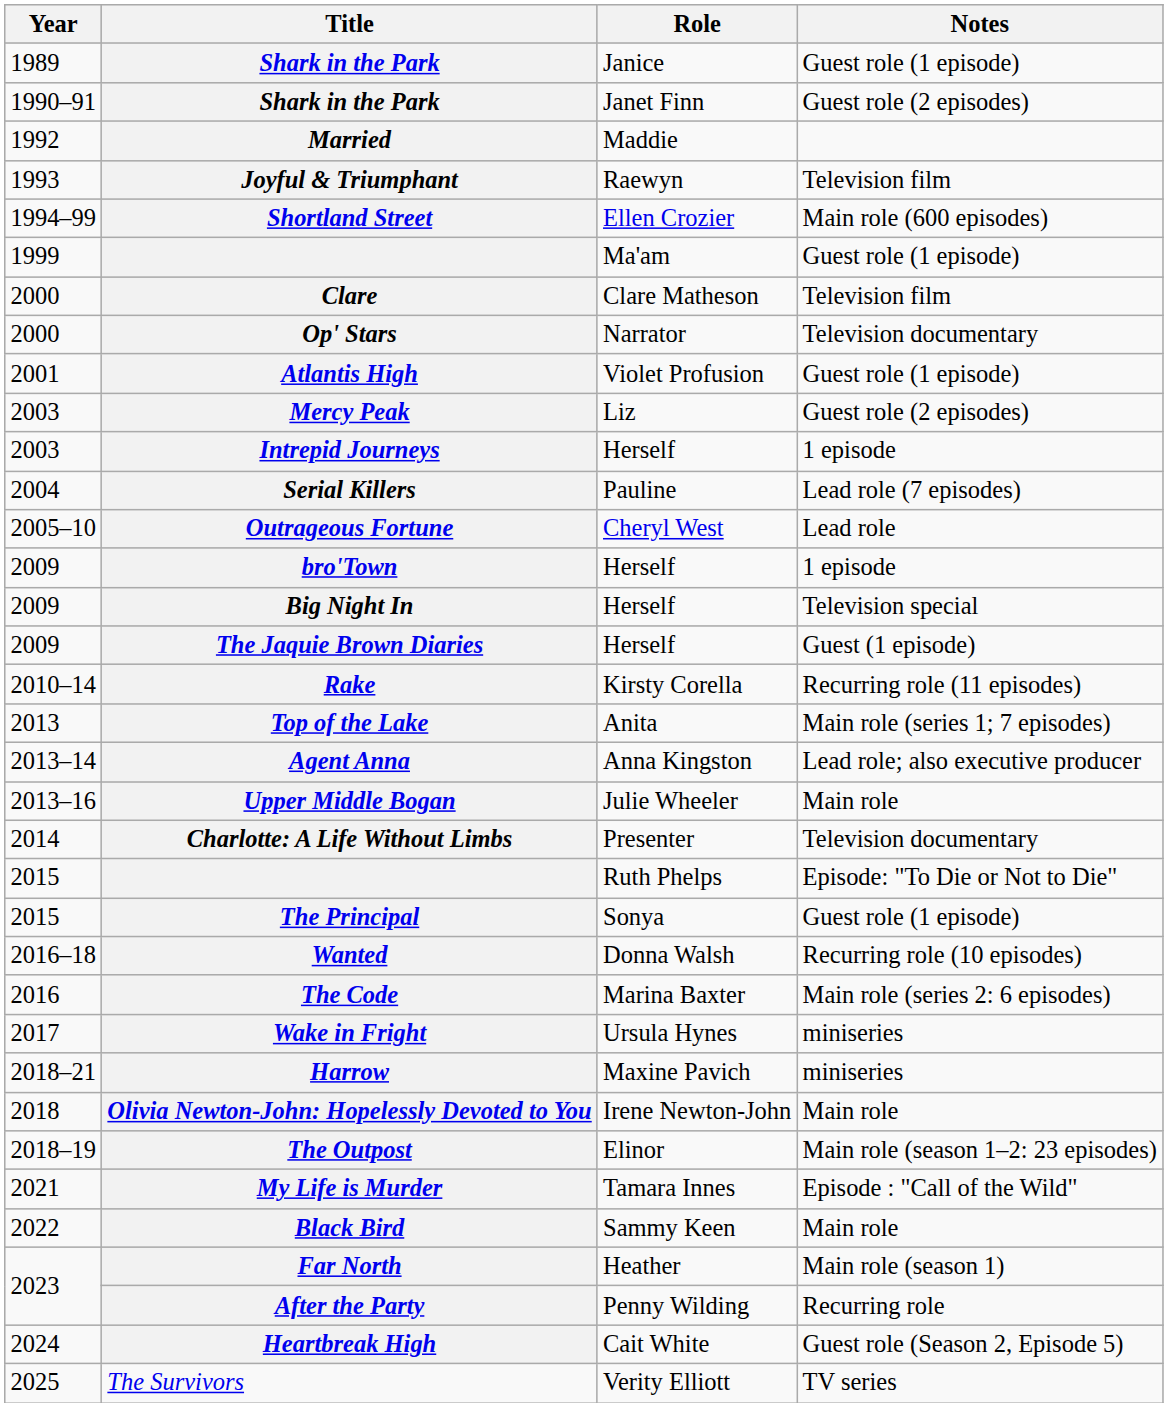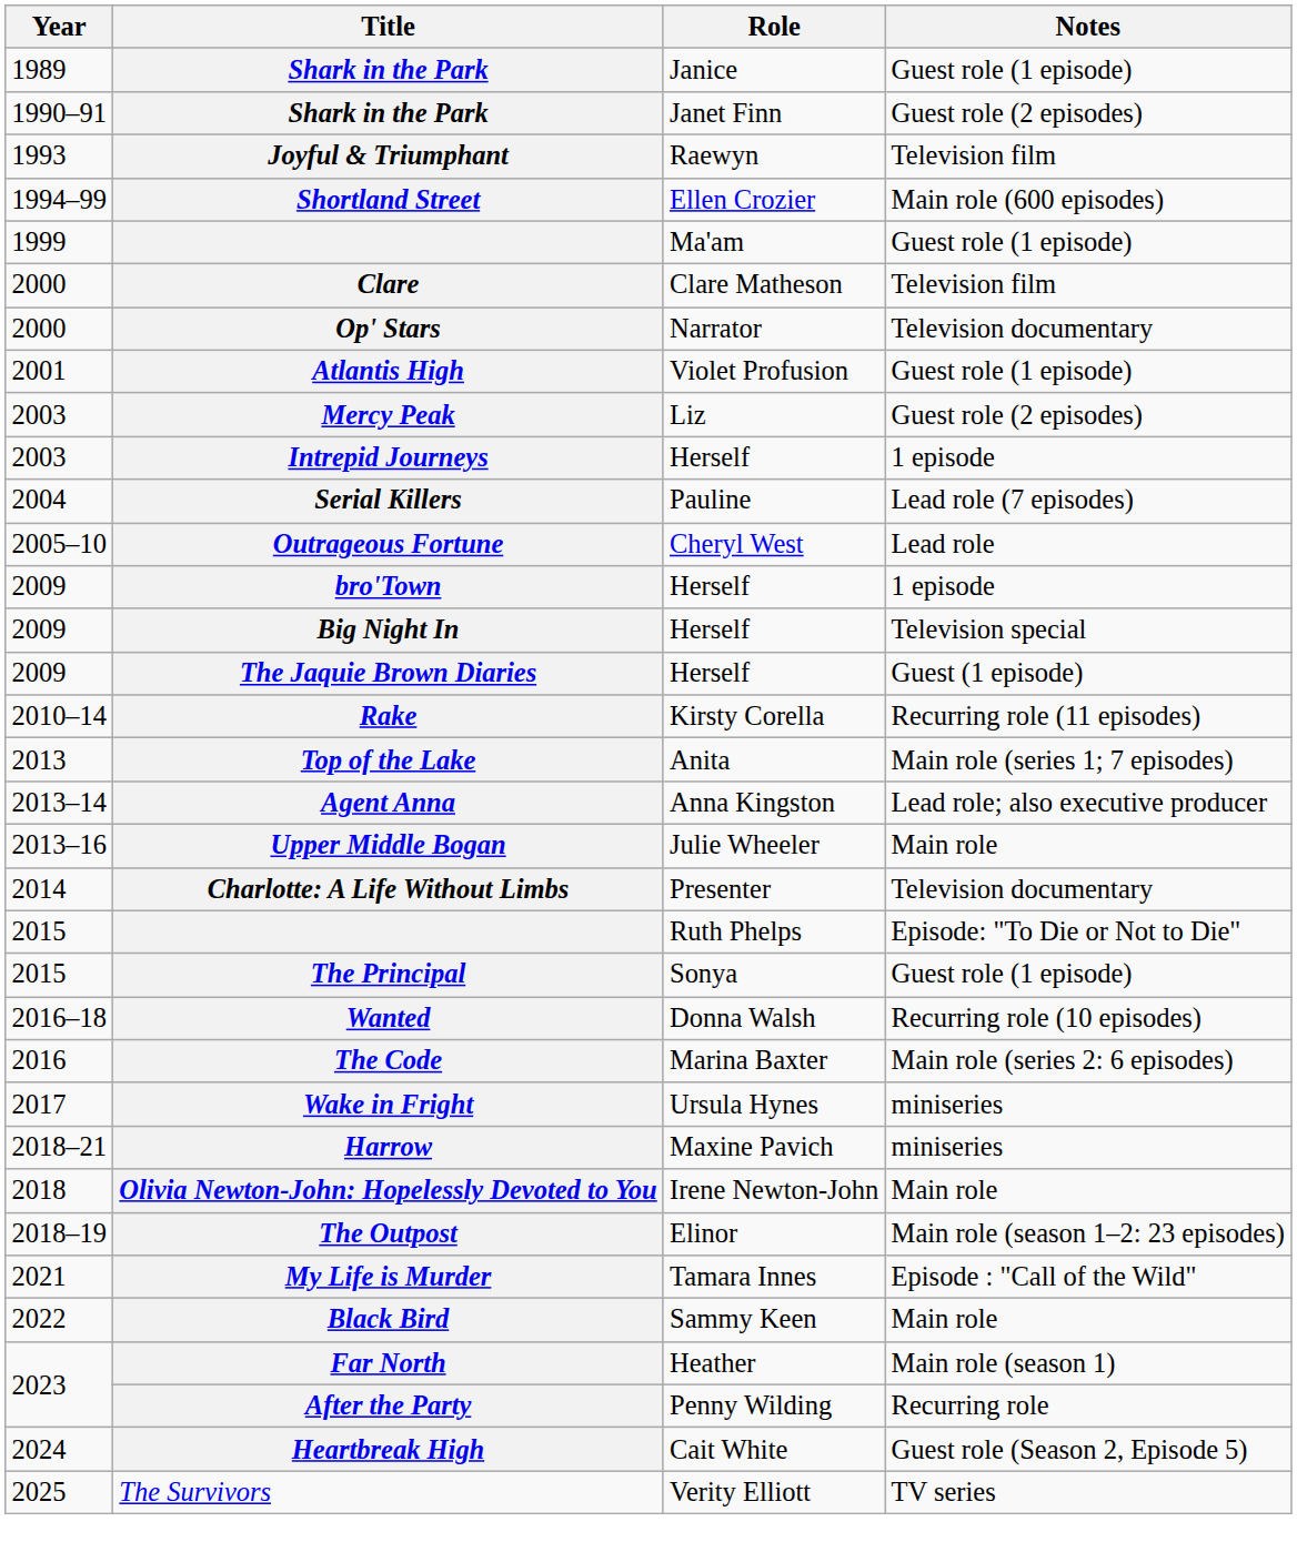 <table class="wikitable plainrowheaders sortable">
 <tr>
 <th scope="col">Year</th>
 <th scope="col">Title</th>
 <th scope="col">Role</th>
 <th scope="col" class="unsortable">Notes</th>
 </tr>
 <tr>
 <td>1989</td>
 <th scope="row"><em><a href='#'>Shark in the Park</a></em></th>
 <td>Janice</td>
 <td>Guest role (1 episode)</td>
 </tr>
 <tr>
 <td>1990–91</td>
 <th scope="row"><em>Shark in the Park</em></th>
 <td>Janet Finn</td>
 <td>Guest role (2 episodes)</td>
-</tr>
-<tr>
-<td>1992</td>
-<th scope="row"><em>Married</em></th>
-<td>Maddie</td>
-<td></td>
 </tr>
 <tr>
 <td>1993</td>
 <th scope="row"><em>Joyful & Triumphant</em></th>
 <td>Raewyn</td>
 <td>Television film</td>
 </tr>
 <tr>
 <td>1994–99</td>
 <th scope="row"><em><a href='#'>Shortland Street</a></em></th>
 <td><a href='#'>Ellen Crozier</a></td>
 <td>Main role (600 episodes)</td>
 </tr>
 <tr>
 <td>1999</td>
 <th scope="row"><em></em></th>
 <td>Ma'am</td>
 <td>Guest role (1 episode)</td>
 </tr>
 <tr>
 <td>2000</td>
 <th scope="row"><em>Clare</em></th>
 <td>Clare Matheson</td>
 <td>Television film</td>
 </tr>
 <tr>
 <td>2000</td>
 <th scope="row"><em>Op' Stars</em></th>
 <td>Narrator</td>
 <td>Television documentary</td>
 </tr>
 <tr>
 <td>2001</td>
 <th scope="row"><em><a href='#'>Atlantis High</a></em></th>
 <td>Violet Profusion</td>
 <td>Guest role (1 episode)</td>
 </tr>
 <tr>
 <td>2003</td>
 <th scope="row"><em><a href='#'>Mercy Peak</a></em></th>
 <td>Liz</td>
 <td>Guest role (2 episodes)</td>
 </tr>
 <tr>
 <td>2003</td>
 <th scope="row"><em><a href='#'>Intrepid Journeys</a></em></th>
 <td>Herself</td>
 <td>1 episode</td>
 </tr>
 <tr>
 <td>2004</td>
 <th scope="row"><em>Serial Killers</em></th>
 <td>Pauline</td>
 <td>Lead role (7 episodes)</td>
 </tr>
 <tr>
 <td>2005–10</td>
 <th scope="row"><em><a href='#'>Outrageous Fortune</a></em></th>
 <td><a href='#'>Cheryl West</a></td>
 <td>Lead role</td>
 </tr>
 <tr>
 <td>2009</td>
 <th scope="row"><em><a href='#'>bro'Town</a></em></th>
 <td>Herself</td>
 <td>1 episode</td>
 </tr>
 <tr>
 <td>2009</td>
 <th scope="row"><em>Big Night In</em></th>
 <td>Herself</td>
 <td>Television special</td>
 </tr>
 <tr>
 <td>2009</td>
 <th scope="row"><em><a href='#'>The Jaquie Brown Diaries</a></em></th>
 <td>Herself</td>
 <td>Guest (1 episode)</td>
 </tr>
 <tr>
 <td>2010–14</td>
 <th scope="row"><em><a href='#'>Rake</a></em></th>
 <td>Kirsty Corella</td>
 <td>Recurring role (11 episodes)</td>
 </tr>
 <tr>
 <td>2013</td>
 <th scope="row"><em><a href='#'>Top of the Lake</a></em></th>
 <td>Anita</td>
 <td>Main role (series 1; 7 episodes)</td>
 </tr>
 <tr>
 <td>2013–14</td>
 <th scope="row"><em><a href='#'>Agent Anna</a></em></th>
 <td>Anna Kingston</td>
 <td>Lead role; also executive producer</td>
 </tr>
 <tr>
 <td>2013–16</td>
 <th scope="row"><em><a href='#'>Upper Middle Bogan</a></em></th>
 <td>Julie Wheeler</td>
 <td>Main role</td>
 </tr>
 <tr>
 <td>2014</td>
 <th scope="row"><em>Charlotte: A Life Without Limbs</em></th>
 <td>Presenter</td>
 <td>Television documentary</td>
 </tr>
 <tr>
 <td>2015</td>
 <th scope="row"><em></em></th>
 <td>Ruth Phelps</td>
 <td>Episode: "To Die or Not to Die"</td>
 </tr>
 <tr>
 <td>2015</td>
 <th scope="row"><em><a href='#'>The Principal</a></em></th>
 <td>Sonya</td>
 <td>Guest role (1 episode)</td>
 </tr>
 <tr>
 <td>2016–18</td>
 <th scope="row"><em><a href='#'>Wanted</a></em></th>
 <td>Donna Walsh</td>
 <td>Recurring role (10 episodes)</td>
 </tr>
 <tr>
 <td>2016</td>
 <th scope="row"><em><a href='#'>The Code</a></em></th>
 <td>Marina Baxter</td>
 <td>Main role (series 2: 6 episodes)</td>
 </tr>
 <tr>
 <td>2017</td>
 <th scope="row"><em><a href='#'>Wake in Fright</a></em></th>
 <td>Ursula Hynes</td>
 <td>miniseries</td>
 </tr>
 <tr>
 <td>2018–21</td>
 <th scope="row"><em><a href='#'>Harrow</a></em></th>
 <td>Maxine Pavich</td>
 <td>miniseries</td>
 </tr>
 <tr>
 <td>2018</td>
 <th scope="row"><em><a href='#'>Olivia Newton-John: Hopelessly Devoted to You</a></em></th>
 <td>Irene Newton-John</td>
 <td>Main role</td>
 </tr>
 <tr>
 <td>2018–19</td>
 <th scope="row"><em><a href='#'>The Outpost</a></em></th>
 <td>Elinor</td>
 <td>Main role (season 1–2: 23 episodes)</td>
 </tr>
 <tr>
 <td>2021</td>
 <th scope="row"><em><a href='#'>My Life is Murder</a></em></th>
 <td>Tamara Innes</td>
 <td>Episode : "Call of the Wild"</td>
 </tr>
 <tr>
 <td>2022</td>
 <th scope="row"><em><a href='#'>Black Bird</a></em></th>
 <td>Sammy Keen</td>
 <td>Main role</td>
 </tr>
 <tr>
 <td rowspan="2">2023</td>
 <th scope="row"><em><a href='#'>Far North</a></em></th>
 <td>Heather</td>
 <td>Main role (season 1)</td>
 </tr>
 <tr>
 <th scope="row"><em><a href='#'>After the Party</a></em></th>
 <td>Penny Wilding</td>
 <td>Recurring role</td>
 </tr>
 <tr>
 <td>2024</td>
 <th scope="row"><em><a href='#'>Heartbreak High</a></em></th>
 <td>Cait White</td>
 <td>Guest role (Season 2, Episode 5)</td>
 </tr>
 <tr>
 <td>2025</td>
 <td><em><a href='#'>The Survivors</a></em></td>
 <td>Verity Elliott</td>
 <td>TV series</td>
 </tr>
 </table>
